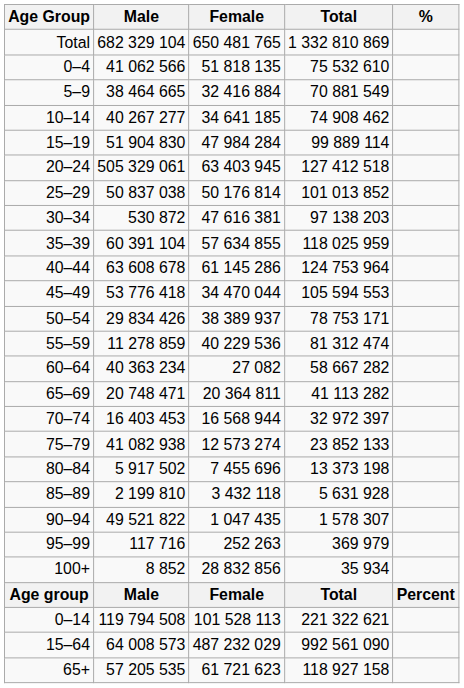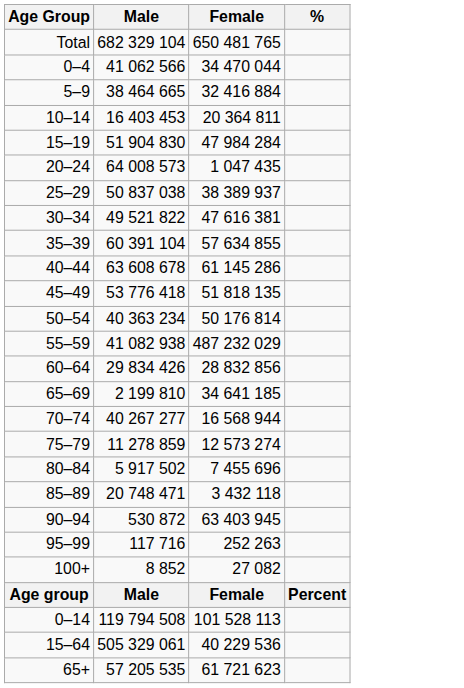 <table class="wikitable" style="text-align:right;">
 <tr>
 <th>Age Group</th>
 <th>Male</th>
 <th>Female</th>
-<th>Total</th>
 <th>%</th>
 </tr>
 <tr>
 <td>Total</td>
 <td>682 329 104</td>
 <td>650 481 765</td>
-<td>1 332 810 869</td>
 <td></td>
 </tr>
 <tr>
 <td>0–4</td>
 <td>41 062 566</td>
-<td>51 818 135</td>
-<td>75 532 610</td>
+<td>34 470 044</td>
 <td></td>
 </tr>
 <tr>
 <td>5–9</td>
 <td>38 464 665</td>
 <td>32 416 884</td>
-<td>70 881 549</td>
 <td></td>
 </tr>
 <tr>
 <td>10–14</td>
-<td>40 267 277</td>
-<td>34 641 185</td>
-<td>74 908 462</td>
+<td>16 403 453</td>
+<td>20 364 811</td>
 <td></td>
 </tr>
 <tr>
 <td>15–19</td>
 <td>51 904 830</td>
 <td>47 984 284</td>
-<td>99 889 114</td>
 <td></td>
 </tr>
 <tr>
 <td>20–24</td>
-<td>505 329 061</td>
-<td>63 403 945</td>
-<td>127 412 518</td>
+<td>64 008 573</td>
+<td>1 047 435</td>
 <td></td>
 </tr>
 <tr>
 <td>25–29</td>
 <td>50 837 038</td>
-<td>50 176 814</td>
-<td>101 013 852</td>
+<td>38 389 937</td>
 <td></td>
 </tr>
 <tr>
 <td>30–34</td>
-<td>530 872</td>
+<td>49 521 822</td>
 <td>47 616 381</td>
-<td>97 138 203</td>
 <td></td>
 </tr>
 <tr>
 <td>35–39</td>
 <td>60 391 104</td>
 <td>57 634 855</td>
-<td>118 025 959</td>
 <td></td>
 </tr>
 <tr>
 <td>40–44</td>
 <td>63 608 678</td>
 <td>61 145 286</td>
-<td>124 753 964</td>
 <td></td>
 </tr>
 <tr>
 <td>45–49</td>
 <td>53 776 418</td>
-<td>34 470 044</td>
-<td>105 594 553</td>
+<td>51 818 135</td>
 <td></td>
 </tr>
 <tr>
 <td>50–54</td>
-<td>29 834 426</td>
-<td>38 389 937</td>
-<td>78 753 171</td>
+<td>40 363 234</td>
+<td>50 176 814</td>
 <td></td>
 </tr>
 <tr>
 <td>55–59</td>
-<td>11 278 859</td>
-<td>40 229 536</td>
-<td>81 312 474</td>
+<td>41 082 938</td>
+<td>487 232 029</td>
 <td></td>
 </tr>
 <tr>
 <td>60–64</td>
-<td>40 363 234</td>
-<td>27 082</td>
-<td>58 667 282</td>
+<td>29 834 426</td>
+<td>28 832 856</td>
 <td></td>
 </tr>
 <tr>
 <td>65–69</td>
-<td>20 748 471</td>
-<td>20 364 811</td>
-<td>41 113 282</td>
+<td>2 199 810</td>
+<td>34 641 185</td>
 <td></td>
 </tr>
 <tr>
 <td>70–74</td>
-<td>16 403 453</td>
+<td>40 267 277</td>
 <td>16 568 944</td>
-<td>32 972 397</td>
 <td></td>
 </tr>
 <tr>
 <td>75–79</td>
-<td>41 082 938</td>
+<td>11 278 859</td>
 <td>12 573 274</td>
-<td>23 852 133</td>
 <td></td>
 </tr>
 <tr>
 <td>80–84</td>
 <td>5 917 502</td>
 <td>7 455 696</td>
-<td>13 373 198</td>
 <td></td>
 </tr>
 <tr>
 <td>85–89</td>
-<td>2 199 810</td>
+<td>20 748 471</td>
 <td>3 432 118</td>
-<td>5 631 928</td>
 <td></td>
 </tr>
 <tr>
 <td>90–94</td>
-<td>49 521 822</td>
-<td>1 047 435</td>
-<td>1 578 307</td>
+<td>530 872</td>
+<td>63 403 945</td>
 <td></td>
 </tr>
 <tr>
 <td>95–99</td>
 <td>117 716</td>
 <td>252 263</td>
-<td>369 979</td>
 <td></td>
 </tr>
 <tr>
 <td>100+</td>
 <td>8 852</td>
-<td>28 832 856</td>
-<td>35 934</td>
+<td>27 082</td>
 <td></td>
 </tr>
 <tr>
 <th>Age group</th>
 <th>Male</th>
 <th>Female</th>
-<th>Total</th>
 <th>Percent</th>
 </tr>
 <tr>
 <td>0–14</td>
 <td>119 794 508</td>
 <td>101 528 113</td>
-<td>221 322 621</td>
 <td></td>
 </tr>
 <tr>
 <td>15–64</td>
-<td>64 008 573</td>
-<td>487 232 029</td>
-<td>992 561 090</td>
+<td>505 329 061</td>
+<td>40 229 536</td>
 <td></td>
 </tr>
 <tr>
 <td>65+</td>
 <td>57 205 535</td>
 <td>61 721 623</td>
-<td>118 927 158</td>
 <td></td>
 </tr>
 </table>
